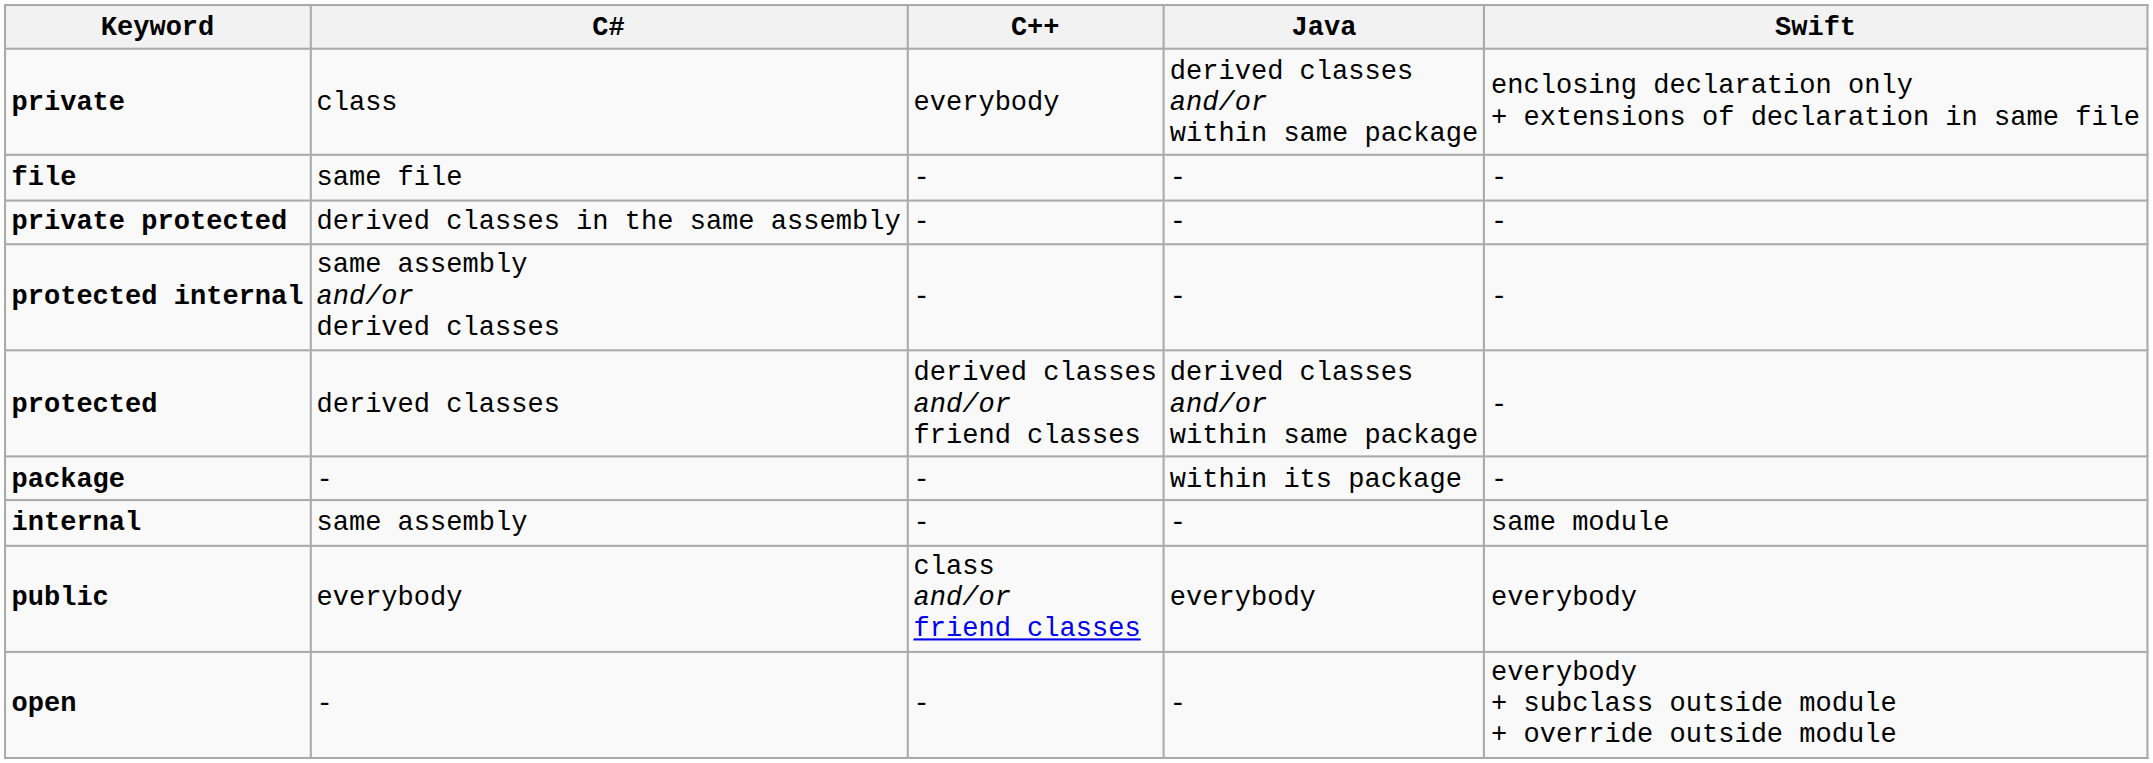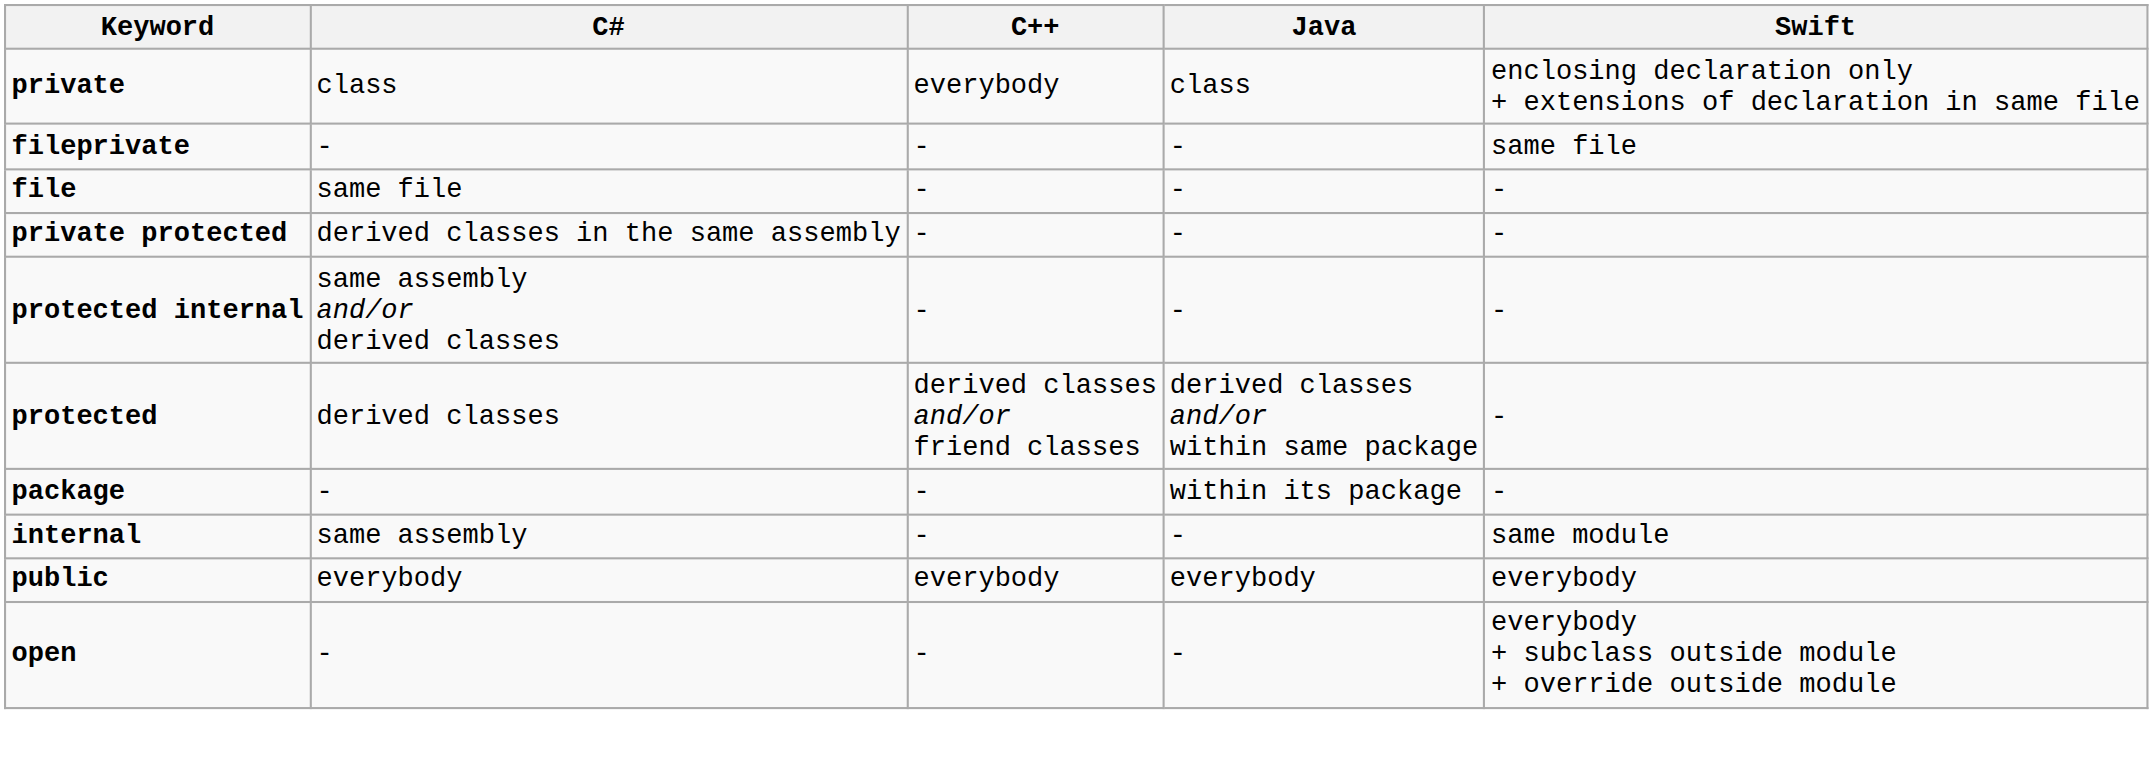 <table class="wikitable">
 <tr>
 <th>Keyword</th>
 <th>C#</th>
 <th>C++</th>
 <th>Java</th>
 <th>Swift</th>
 </tr>
 <tr>
 <td><strong><code>private</code></strong></td>
 <td>class</td>
 <td>everybody</td>
-<td>derived classes<br><em>and/or</em><br>within same package</td>
+<td>class</td>
 <td>enclosing declaration only<br>+ extensions of declaration in same file</td>
+</tr>
+<tr>
+<td><strong><code>fileprivate</code></strong></td>
+<td>-</td>
+<td>-</td>
+<td>-</td>
+<td>same file</td>
 </tr>
 <tr>
 <td><strong><code>file</code></strong></td>
 <td>same file</td>
 <td>-</td>
 <td>-</td>
 <td>-</td>
 </tr>
 <tr>
 <td><strong><code>private protected</code></strong></td>
 <td>derived classes in the same assembly</td>
 <td>-</td>
 <td>-</td>
 <td>-</td>
 </tr>
 <tr>
 <td><strong><code>protected internal</code></strong></td>
 <td>same assembly<br><em>and/or</em><br>derived classes</td>
 <td>-</td>
 <td>-</td>
 <td>-</td>
 </tr>
 <tr>
 <td><strong><code>protected</code></strong></td>
 <td>derived classes</td>
 <td>derived classes<br><em>and/or</em><br>friend classes</td>
 <td>derived classes<br><em>and/or</em><br>within same package</td>
 <td>-</td>
 </tr>
 <tr>
 <td><strong><code>package</code></strong></td>
 <td>-</td>
 <td>-</td>
 <td>within its package</td>
 <td>-</td>
 </tr>
 <tr>
 <td><strong><code>internal</code></strong></td>
 <td>same assembly</td>
 <td>-</td>
 <td>-</td>
 <td>same module</td>
 </tr>
 <tr>
 <td><strong><code>public</code></strong></td>
 <td>everybody</td>
-<td>class<br><em>and/or</em><br><a href='#'>friend classes</a></td>
+<td>everybody</td>
 <td>everybody</td>
 <td>everybody</td>
 </tr>
 <tr>
 <td><strong><code>open</code></strong></td>
 <td>-</td>
 <td>-</td>
 <td>-</td>
 <td>everybody <br>+ subclass outside module<br>+ override outside module</td>
 </tr>
 </table>
